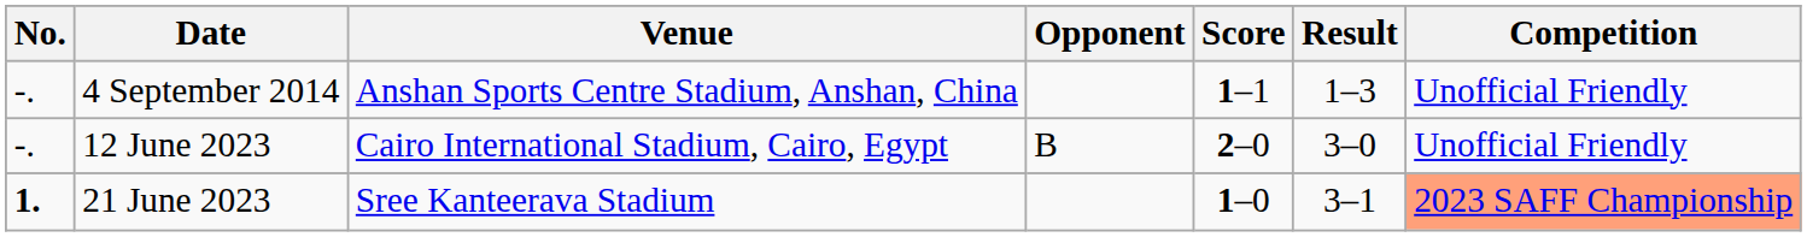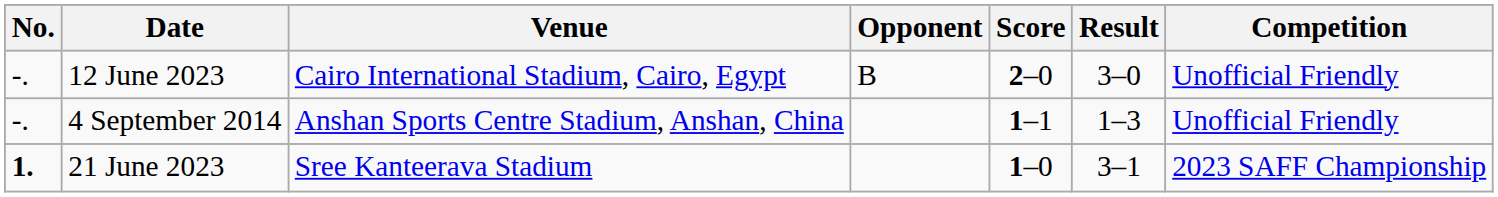 <table class="wikitable">
 <tr>
 <th>No.</th>
 <th>Date</th>
 <th>Venue</th>
 <th>Opponent</th>
 <th>Score</th>
 <th>Result</th>
 <th>Competition</th>
 </tr>
 <tr>
 <td>-.</td>
+<td>12 June 2023</td>
+<td><a href='#'>Cairo International Stadium</a>, <a href='#'>Cairo</a>, <a href='#'>Egypt</a></td>
+<td> B</td>
+<td align=center><strong>2</strong>–0</td>
+<td align=center>3–0</td>
+<td><a href='#'>Unofficial Friendly</a></td>
+</tr>
+<tr>
+<td>-.</td>
 <td>4 September 2014</td>
 <td><a href='#'>Anshan Sports Centre Stadium</a>, <a href='#'>Anshan</a>, <a href='#'>China</a></td>
 <td></td>
 <td align=center><strong>1</strong>–1</td>
 <td align=center>1–3</td>
-<td><a href='#'>Unofficial Friendly</a></td>
-</tr>
-<tr>
-<td>-.</td>
-<td>12 June 2023</td>
-<td><a href='#'>Cairo International Stadium</a>, <a href='#'>Cairo</a>, <a href='#'>Egypt</a></td>
-<td> B</td>
-<td align=center><strong>2</strong>–0</td>
-<td align=center>3–0</td>
 <td><a href='#'>Unofficial Friendly</a></td>
 </tr>
 <tr>
 <td><strong>1.</strong></td>
 <td>21 June 2023</td>
 <td><a href='#'>Sree Kanteerava Stadium</a></td>
 <td></td>
 <td align="center"><strong>1</strong>–0</td>
 <td align="center">3–1</td>
-<td style="background: lightsalmon;"><a href='#'>2023 SAFF Championship</a></td>
+<td><a href='#'>2023 SAFF Championship</a></td>
 </tr>
 </table>
